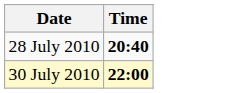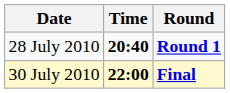 <table class="wikitable">
 <tr>
 <th>Date</th>
 <th>Time</th>
+<th>Round</th>
 </tr>
 <tr>
 <td>28 July 2010</td>
 <td><strong>20:40</strong></td>
+<td><strong><a href='#'>Round 1</a></strong></td>
 </tr>
 <tr style=background:lemonchiffon>
 <td>30 July 2010</td>
 <td><strong>22:00</strong></td>
+<td><strong><a href='#'>Final</a></strong></td>
 </tr>
 </table>
